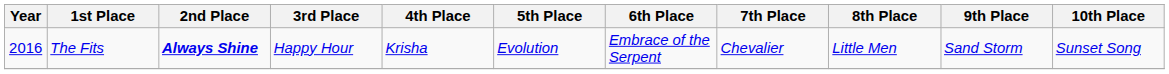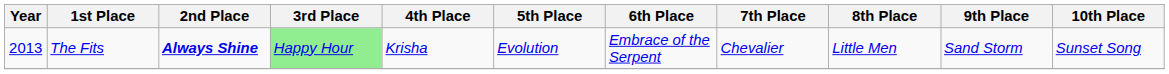 <table class="wikitable">
 <tr>
 <th scope="col" width="3%">Year</th>
 <th scope="col" width="9%">1st Place</th>
 <th scope="col" width="9%">2nd Place</th>
 <th scope="col" width="9%">3rd Place</th>
 <th scope="col" width="9%">4th Place</th>
 <th scope="col" width="9%">5th Place</th>
 <th scope="col" width="9%">6th Place</th>
 <th scope="col" width="9%">7th Place</th>
 <th scope="col" width="9%">8th Place</th>
 <th scope="col" width="9%">9th Place</th>
 <th scope="col" width="9%">10th Place</th>
 </tr>
 <tr>
-<td align="center"><a href='#'>2016</a></td>
+<td align="center"><a href='#'>2013</a></td>
 <td><em><a href='#'>The Fits</a></em></td>
 <td><strong><em><a href='#'>Always Shine</a></em></strong></td>
-<td><em><a href='#'>Happy Hour</a></em></td>
+<td style="background: lightgreen;"><em><a href='#'>Happy Hour</a></em></td>
 <td><em><a href='#'>Krisha</a></em></td>
 <td><em><a href='#'>Evolution</a></em></td>
 <td><em><a href='#'>Embrace of the Serpent</a></em></td>
 <td><em><a href='#'>Chevalier</a></em></td>
 <td><em><a href='#'>Little Men</a></em></td>
 <td><em><a href='#'>Sand Storm</a></em></td>
 <td><em><a href='#'>Sunset Song</a></em></td>
 </tr>
 <tr>
 </tr>
 </table>
